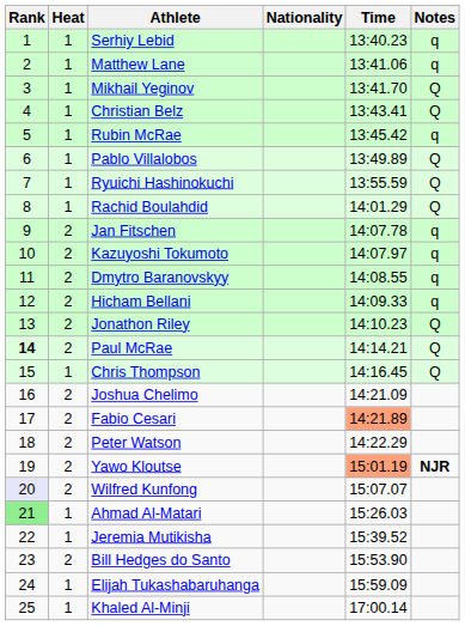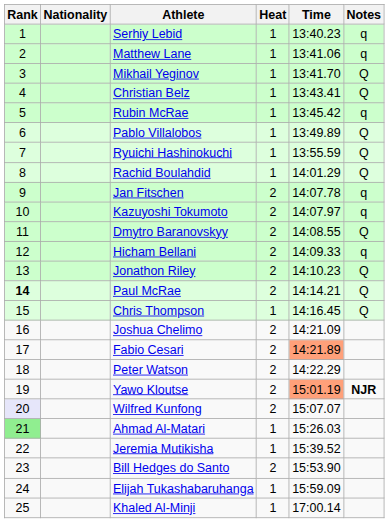 <table class="wikitable sortable" style="text-align:center;font-size:95%">
 <tr>
 <th>Rank</th>
+<th>Nationality</th>
+<th>Athlete</th>
 <th>Heat</th>
-<th>Athlete</th>
-<th>Nationality</th>
 <th>Time</th>
 <th>Notes</th>
 </tr>
 <tr bgcolor=ccffcc>
 <td>1</td>
+<td align=left></td>
+<td align="left"><a href='#'>Serhiy Lebid</a></td>
 <td>1</td>
-<td align="left"><a href='#'>Serhiy Lebid</a></td>
-<td align=left></td>
 <td>13:40.23</td>
 <td>q</td>
 </tr>
 <tr bgcolor=ccffcc>
 <td>2</td>
+<td align=left></td>
+<td align="left"><a href='#'>Matthew Lane</a></td>
 <td>1</td>
-<td align="left"><a href='#'>Matthew Lane</a></td>
-<td align=left></td>
 <td>13:41.06</td>
 <td>q</td>
 </tr>
 <tr bgcolor=ccffcc>
 <td>3</td>
+<td align=left></td>
+<td align="left"><a href='#'>Mikhail Yeginov</a></td>
 <td>1</td>
-<td align="left"><a href='#'>Mikhail Yeginov</a></td>
-<td align=left></td>
 <td>13:41.70</td>
 <td>Q</td>
 </tr>
 <tr bgcolor=ccffcc>
 <td>4</td>
+<td align=left></td>
+<td align="left"><a href='#'>Christian Belz</a></td>
 <td>1</td>
-<td align="left"><a href='#'>Christian Belz</a></td>
-<td align=left></td>
 <td>13:43.41</td>
 <td>Q</td>
 </tr>
 <tr bgcolor=ccffcc>
 <td>5</td>
+<td align=left></td>
+<td align="left"><a href='#'>Rubin McRae</a></td>
 <td>1</td>
-<td align="left"><a href='#'>Rubin McRae</a></td>
-<td align=left></td>
 <td>13:45.42</td>
 <td>q</td>
 </tr>
 <tr bgcolor=ddffdd>
 <td>6</td>
+<td align=left></td>
+<td align="left"><a href='#'>Pablo Villalobos</a></td>
 <td>1</td>
-<td align="left"><a href='#'>Pablo Villalobos</a></td>
-<td align=left></td>
 <td>13:49.89</td>
 <td>Q</td>
 </tr>
 <tr bgcolor=ddffdd>
 <td>7</td>
+<td align=left></td>
+<td align="left"><a href='#'>Ryuichi Hashinokuchi</a></td>
 <td>1</td>
-<td align="left"><a href='#'>Ryuichi Hashinokuchi</a></td>
-<td align=left></td>
 <td>13:55.59</td>
 <td>Q</td>
 </tr>
 <tr bgcolor=ddffdd>
 <td>8</td>
+<td align=left></td>
+<td align="left"><a href='#'>Rachid Boulahdid</a></td>
 <td>1</td>
-<td align="left"><a href='#'>Rachid Boulahdid</a></td>
-<td align=left></td>
 <td>14:01.29</td>
 <td>Q</td>
 </tr>
 <tr bgcolor=ccffcc>
 <td>9</td>
+<td align=left></td>
+<td align="left"><a href='#'>Jan Fitschen</a></td>
 <td>2</td>
-<td align="left"><a href='#'>Jan Fitschen</a></td>
-<td align=left></td>
 <td>14:07.78</td>
 <td>q</td>
 </tr>
 <tr bgcolor=ccffcc>
 <td>10</td>
+<td align=left></td>
+<td align="left"><a href='#'>Kazuyoshi Tokumoto</a></td>
 <td>2</td>
-<td align="left"><a href='#'>Kazuyoshi Tokumoto</a></td>
-<td align=left></td>
 <td>14:07.97</td>
 <td>q</td>
 </tr>
 <tr bgcolor=ccffcc>
 <td>11</td>
+<td align=left></td>
+<td align="left"><a href='#'>Dmytro Baranovskyy</a></td>
 <td>2</td>
-<td align="left"><a href='#'>Dmytro Baranovskyy</a></td>
-<td align=left></td>
 <td>14:08.55</td>
-<td>q</td>
+<td>Q</td>
 </tr>
 <tr bgcolor=ccffcc>
 <td>12</td>
+<td align=left></td>
+<td align="left"><a href='#'>Hicham Bellani</a></td>
 <td>2</td>
-<td align="left"><a href='#'>Hicham Bellani</a></td>
-<td align=left></td>
 <td>14:09.33</td>
 <td>q</td>
 </tr>
 <tr bgcolor=ccffcc>
 <td>13</td>
+<td align=left></td>
+<td align="left"><a href='#'>Jonathon Riley</a></td>
 <td>2</td>
-<td align="left"><a href='#'>Jonathon Riley</a></td>
-<td align=left></td>
 <td>14:10.23</td>
 <td>Q</td>
 </tr>
 <tr bgcolor=ddffdd>
 <td><strong>14</strong></td>
+<td align=left></td>
+<td align="left"><a href='#'>Paul McRae</a></td>
 <td>2</td>
-<td align="left"><a href='#'>Paul McRae</a></td>
-<td align=left></td>
 <td>14:14.21</td>
 <td>Q</td>
 </tr>
 <tr bgcolor=ddffdd>
 <td>15</td>
+<td align=left></td>
+<td align="left"><a href='#'>Chris Thompson</a></td>
 <td>1</td>
-<td align="left"><a href='#'>Chris Thompson</a></td>
-<td align=left></td>
 <td>14:16.45</td>
 <td>Q</td>
 </tr>
 <tr>
 <td>16</td>
+<td align=left></td>
+<td align="left"><a href='#'>Joshua Chelimo</a></td>
 <td>2</td>
-<td align="left"><a href='#'>Joshua Chelimo</a></td>
-<td align=left></td>
 <td>14:21.09</td>
 <td></td>
 </tr>
 <tr>
 <td>17</td>
+<td align=left></td>
+<td align="left"><a href='#'>Fabio Cesari</a></td>
 <td>2</td>
-<td align="left"><a href='#'>Fabio Cesari</a></td>
-<td align=left></td>
 <td style="background: lightsalmon;">14:21.89</td>
 <td></td>
 </tr>
 <tr>
 <td>18</td>
+<td align=left></td>
+<td align="left"><a href='#'>Peter Watson</a></td>
 <td>2</td>
-<td align="left"><a href='#'>Peter Watson</a></td>
-<td align=left></td>
 <td>14:22.29</td>
 <td></td>
 </tr>
 <tr>
 <td>19</td>
+<td align=left></td>
+<td align="left"><a href='#'>Yawo Kloutse</a></td>
 <td>2</td>
-<td align="left"><a href='#'>Yawo Kloutse</a></td>
-<td align=left></td>
 <td style="background: lightsalmon;">15:01.19</td>
 <td><strong>NJR</strong></td>
 </tr>
 <tr>
 <td style="background: lavender;">20</td>
+<td align=left></td>
+<td align="left"><a href='#'>Wilfred Kunfong</a></td>
 <td>2</td>
-<td align="left"><a href='#'>Wilfred Kunfong</a></td>
-<td align=left></td>
 <td>15:07.07</td>
 <td></td>
 </tr>
 <tr>
 <td style="background: lightgreen;">21</td>
+<td align=left></td>
+<td align="left"><a href='#'>Ahmad Al-Matari</a></td>
 <td>1</td>
-<td align="left"><a href='#'>Ahmad Al-Matari</a></td>
-<td align=left></td>
 <td>15:26.03</td>
 <td></td>
 </tr>
 <tr>
 <td>22</td>
+<td align=left></td>
+<td align="left"><a href='#'>Jeremia Mutikisha</a></td>
 <td>1</td>
-<td align="left"><a href='#'>Jeremia Mutikisha</a></td>
-<td align=left></td>
 <td>15:39.52</td>
 <td></td>
 </tr>
 <tr>
 <td>23</td>
+<td align=left></td>
+<td align="left"><a href='#'>Bill Hedges do Santo</a></td>
 <td>2</td>
-<td align="left"><a href='#'>Bill Hedges do Santo</a></td>
-<td align=left></td>
 <td>15:53.90</td>
 <td></td>
 </tr>
 <tr>
 <td>24</td>
+<td align=left></td>
+<td align="left"><a href='#'>Elijah Tukashabaruhanga</a></td>
 <td>1</td>
-<td align="left"><a href='#'>Elijah Tukashabaruhanga</a></td>
-<td align=left></td>
 <td>15:59.09</td>
 <td></td>
 </tr>
 <tr>
 <td>25</td>
+<td align=left></td>
+<td align="left"><a href='#'>Khaled Al-Minji</a></td>
 <td>1</td>
-<td align="left"><a href='#'>Khaled Al-Minji</a></td>
-<td align=left></td>
 <td>17:00.14</td>
 <td></td>
 </tr>
 </table>
